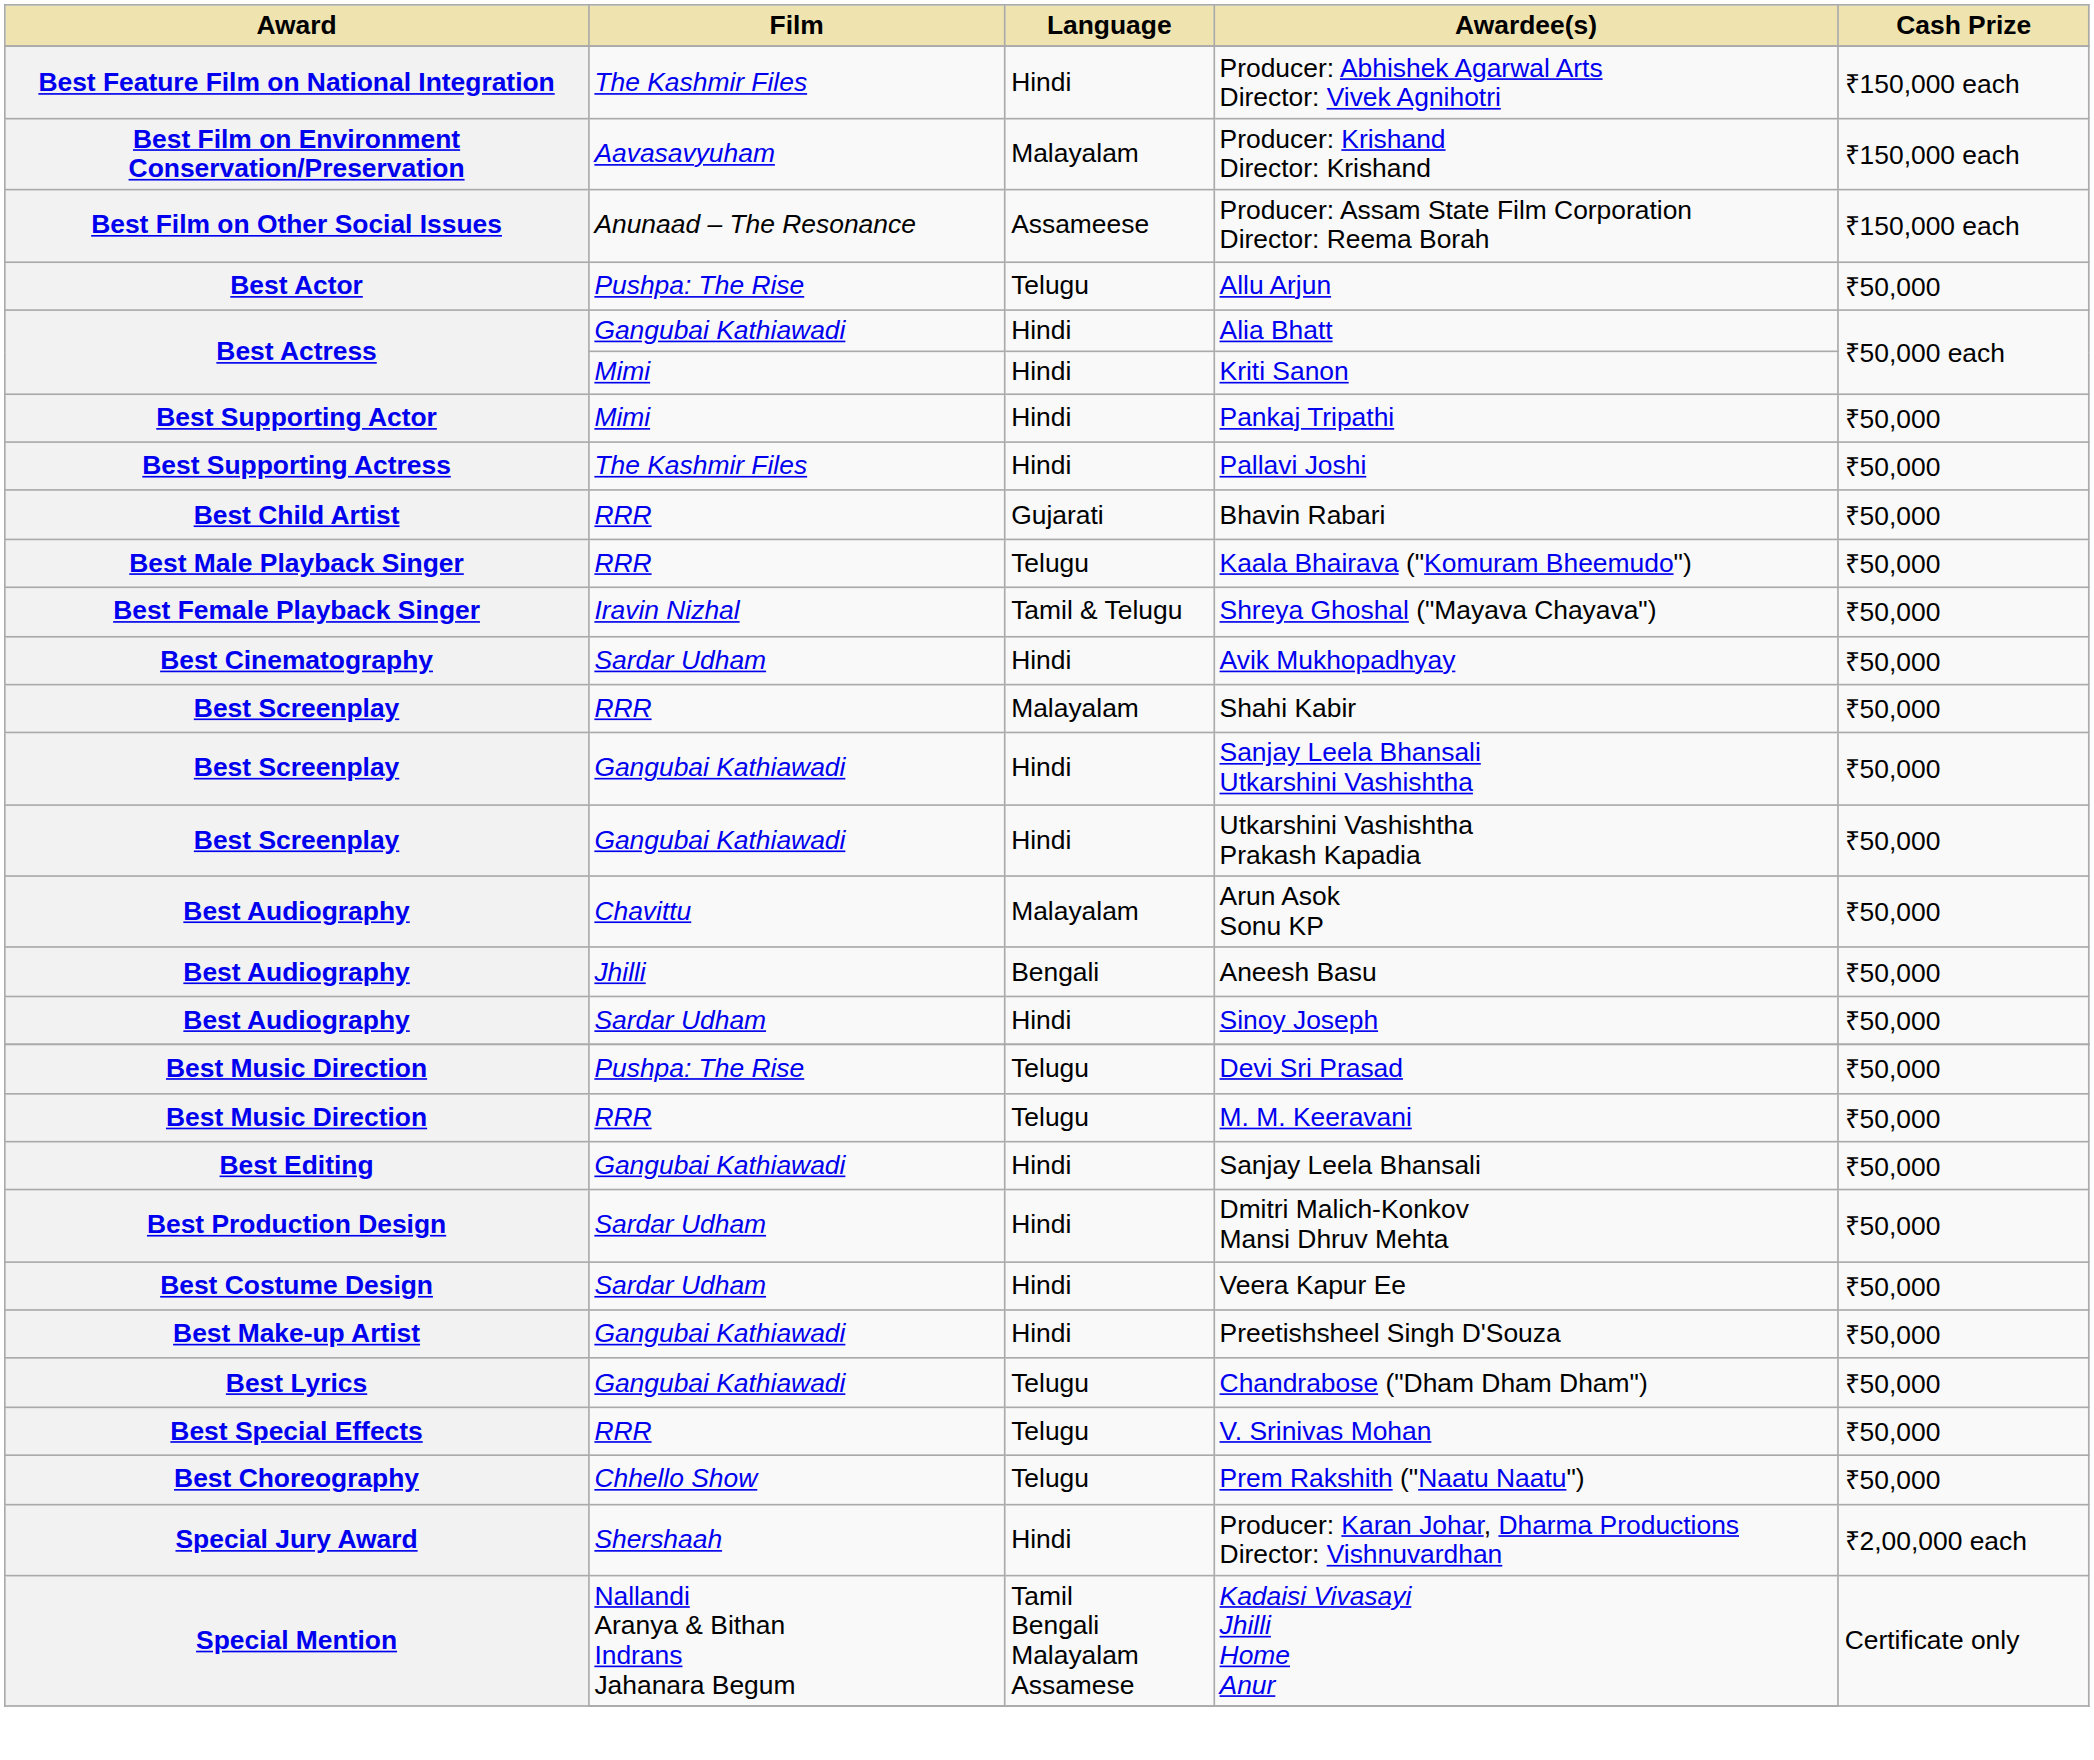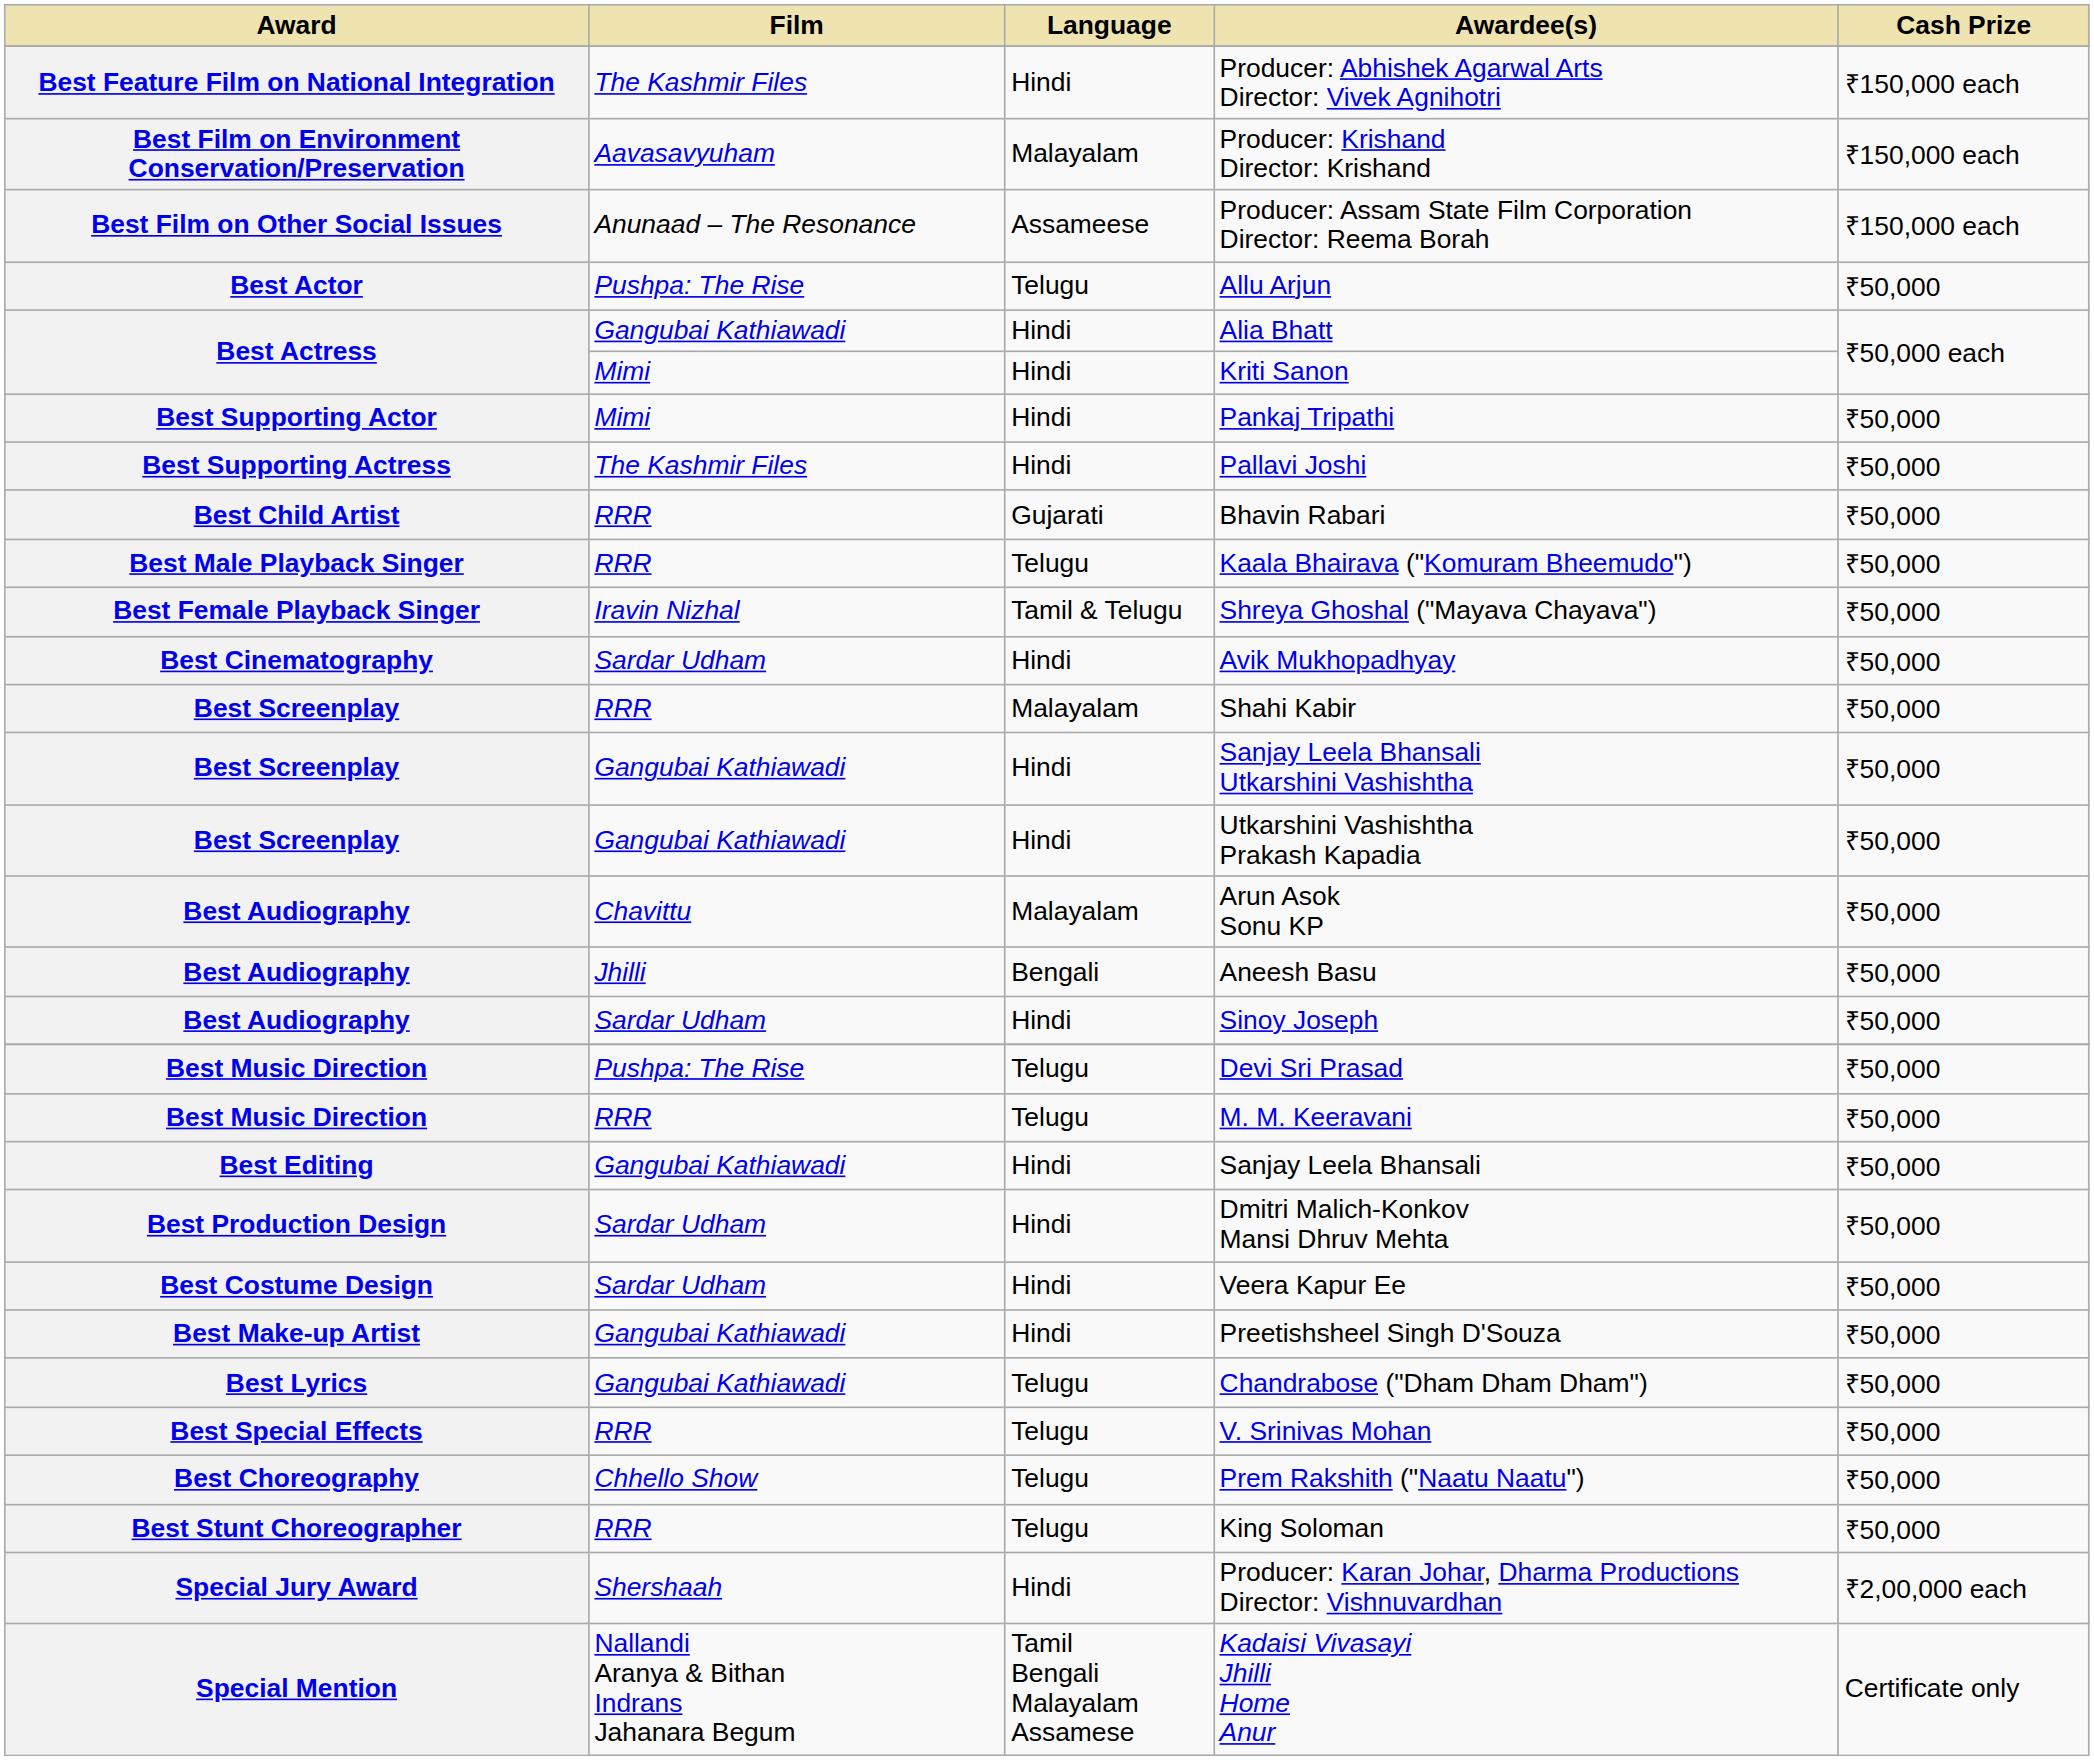 <table class="wikitable plainrowheaders" style="width:100%;">
 <tr>
 <th style="background-color:#EFE4B0;width:28%;">Award</th>
 <th style="background-color:#EFE4B0;width:20%;">Film</th>
 <th style="background-color:#EFE4B0;width:10%;">Language</th>
 <th style="background-color:#EFE4B0;width:30%;">Awardee(s)</th>
 <th style="background-color:#EFE4B0;width:12%;">Cash Prize</th>
 </tr>
 <tr>
 </tr>
 <tr>
 <th scope="row"><a href='#'>Best Feature Film on National Integration</a></th>
 <td><em><a href='#'>The Kashmir Files</a></em></td>
 <td>Hindi</td>
 <td>Producer: <a href='#'>Abhishek Agarwal Arts</a><br>Director: <a href='#'>Vivek Agnihotri</a></td>
 <td>₹150,000 each</td>
 </tr>
 <tr>
 <th scope="row"><a href='#'>Best Film on Environment Conservation/Preservation</a></th>
 <td><em><a href='#'>Aavasavyuham</a></em></td>
 <td>Malayalam</td>
 <td>Producer: <a href='#'>Krishand</a><br>Director: Krishand</td>
 <td>₹150,000 each</td>
 </tr>
 <tr>
 <th scope="row"><a href='#'>Best Film on Other Social Issues</a></th>
 <td><em>Anunaad – The Resonance</em></td>
 <td>Assameese</td>
 <td>Producer: Assam State Film Corporation<br>Director: Reema Borah</td>
 <td>₹150,000 each</td>
 </tr>
 <tr>
 <th scope="row"><a href='#'>Best Actor</a></th>
 <td><em><a href='#'>Pushpa: The Rise</a></em></td>
 <td>Telugu</td>
 <td><a href='#'>Allu Arjun</a></td>
 <td>₹50,000</td>
 </tr>
 <tr>
 <th rowspan="2" scope="row"><a href='#'>Best Actress</a></th>
 <td><em><a href='#'>Gangubai Kathiawadi</a></em></td>
 <td>Hindi</td>
 <td><a href='#'>Alia Bhatt</a></td>
 <td rowspan="2">₹50,000 each</td>
 </tr>
 <tr>
 <td><em><a href='#'>Mimi</a></em></td>
 <td>Hindi</td>
 <td><a href='#'>Kriti Sanon</a></td>
 </tr>
 <tr>
 <th scope="row"><a href='#'>Best Supporting Actor</a></th>
 <td><em><a href='#'>Mimi</a></em></td>
 <td>Hindi</td>
 <td><a href='#'>Pankaj Tripathi</a></td>
 <td>₹50,000</td>
 </tr>
 <tr>
 <th scope="row"><a href='#'>Best Supporting Actress</a></th>
 <td><em><a href='#'>The Kashmir Files</a></em></td>
 <td>Hindi</td>
 <td><a href='#'>Pallavi Joshi</a></td>
 <td>₹50,000</td>
 </tr>
 <tr>
 <th scope="row"><a href='#'>Best Child Artist</a></th>
 <td><em><a href='#'>RRR</a></em></td>
 <td>Gujarati</td>
 <td>Bhavin Rabari</td>
 <td>₹50,000</td>
 </tr>
 <tr>
 <th scope="row"><a href='#'>Best Male Playback Singer</a></th>
 <td><em><a href='#'>RRR</a></em></td>
 <td>Telugu</td>
 <td><a href='#'>Kaala Bhairava</a> ("<a href='#'>Komuram Bheemudo</a>")</td>
 <td>₹50,000</td>
 </tr>
 <tr>
 <th scope="row"><a href='#'>Best Female Playback Singer</a></th>
 <td><em><a href='#'>Iravin Nizhal</a></em></td>
 <td>Tamil & Telugu</td>
 <td><a href='#'>Shreya Ghoshal</a> ("Mayava Chayava")</td>
 <td>₹50,000</td>
 </tr>
 <tr>
 <th scope="row"><a href='#'>Best Cinematography</a></th>
 <td><em><a href='#'>Sardar Udham</a></em></td>
 <td>Hindi</td>
 <td><a href='#'>Avik Mukhopadhyay</a></td>
 <td>₹50,000</td>
 </tr>
 <tr>
 <th scope="row"><a href='#'>Best Screenplay</a><br></th>
 <td><em><a href='#'>RRR</a></em></td>
 <td>Malayalam</td>
 <td>Shahi Kabir</td>
 <td>₹50,000</td>
 </tr>
 <tr>
 <th scope="row"><a href='#'>Best Screenplay</a><br></th>
 <td><em><a href='#'>Gangubai Kathiawadi</a></em></td>
 <td>Hindi</td>
 <td><a href='#'>Sanjay Leela Bhansali</a><br><a href='#'>Utkarshini Vashishtha</a></td>
 <td>₹50,000</td>
 </tr>
 <tr>
 <th scope="row"><a href='#'>Best Screenplay</a><br></th>
 <td><em><a href='#'>Gangubai Kathiawadi</a></em></td>
 <td>Hindi</td>
 <td>Utkarshini Vashishtha<br>Prakash Kapadia</td>
 <td>₹50,000</td>
 </tr>
 <tr>
 <th scope="row"><a href='#'>Best Audiography</a><br></th>
 <td><em><a href='#'>Chavittu</a></em></td>
 <td>Malayalam</td>
 <td>Arun Asok<br>Sonu KP</td>
 <td>₹50,000</td>
 </tr>
 <tr>
 <th scope="row"><a href='#'>Best Audiography</a><br></th>
 <td><em><a href='#'>Jhilli</a></em></td>
 <td>Bengali</td>
 <td>Aneesh Basu</td>
 <td>₹50,000</td>
 </tr>
 <tr>
 <th scope="row"><a href='#'>Best Audiography</a><br></th>
 <td><em><a href='#'>Sardar Udham</a></em></td>
 <td>Hindi</td>
 <td><a href='#'>Sinoy Joseph</a></td>
 <td>₹50,000</td>
 </tr>
 <tr>
 </tr>
 <tr>
 <th scope="row"><a href='#'>Best Music Direction</a><br></th>
 <td><em><a href='#'>Pushpa: The Rise</a></em></td>
 <td>Telugu</td>
 <td><a href='#'>Devi Sri Prasad</a></td>
 <td>₹50,000</td>
 </tr>
 <tr>
 <th scope="row"><a href='#'>Best Music Direction</a><br></th>
 <td><em><a href='#'>RRR</a></em></td>
 <td>Telugu</td>
 <td><a href='#'>M. M. Keeravani</a></td>
 <td>₹50,000</td>
 </tr>
 <tr>
 <th scope="row"><a href='#'>Best Editing</a></th>
 <td><em><a href='#'>Gangubai Kathiawadi</a></em></td>
 <td>Hindi</td>
 <td>Sanjay Leela Bhansali</td>
 <td>₹50,000</td>
 </tr>
 <tr>
 <th scope="row"><a href='#'>Best Production Design</a></th>
 <td><em><a href='#'>Sardar Udham</a></em></td>
 <td>Hindi</td>
 <td>Dmitri Malich-Konkov<br>Mansi Dhruv Mehta</td>
 <td>₹50,000</td>
 </tr>
 <tr>
 <th scope="row"><a href='#'>Best Costume Design</a></th>
 <td><em><a href='#'>Sardar Udham</a></em></td>
 <td>Hindi</td>
 <td>Veera Kapur Ee</td>
 <td>₹50,000</td>
 </tr>
 <tr>
 <th scope="row"><a href='#'>Best Make-up Artist</a></th>
 <td><em><a href='#'>Gangubai Kathiawadi</a></em></td>
 <td>Hindi</td>
 <td>Preetishsheel Singh D'Souza</td>
 <td>₹50,000</td>
 </tr>
 <tr>
 <th scope="row"><a href='#'>Best Lyrics</a></th>
 <td><em><a href='#'>Gangubai Kathiawadi</a></em></td>
 <td>Telugu</td>
 <td><a href='#'>Chandrabose</a> ("Dham Dham Dham")</td>
 <td>₹50,000</td>
 </tr>
 <tr>
 <th scope="row"><a href='#'>Best Special Effects</a></th>
 <td><em><a href='#'>RRR</a></em></td>
 <td>Telugu</td>
 <td><a href='#'>V. Srinivas Mohan</a></td>
 <td>₹50,000</td>
 </tr>
 <tr>
 <th scope="row"><a href='#'>Best Choreography</a></th>
 <td><em><a href='#'>Chhello Show</a></em></td>
 <td>Telugu</td>
 <td><a href='#'>Prem Rakshith</a> ("<a href='#'>Naatu Naatu</a>")</td>
 <td>₹50,000</td>
 </tr>
 <tr>
+<th scope="row"><a href='#'>Best Stunt Choreographer</a></th>
+<td><em><a href='#'>RRR</a></em></td>
+<td>Telugu</td>
+<td>King Soloman</td>
+<td>₹50,000</td>
+</tr>
+<tr>
 <th scope="row"><a href='#'>Special Jury Award</a></th>
 <td><em><a href='#'>Shershaah</a></em></td>
 <td>Hindi</td>
 <td>Producer: <a href='#'>Karan Johar</a>, <a href='#'>Dharma Productions</a><br>Director: <a href='#'>Vishnuvardhan</a></td>
 <td>₹2,00,000 each</td>
 </tr>
 <tr>
 <th scope="row" rowspan="4"><a href='#'>Special Mention</a></th>
 <td><a href='#'>Nallandi</a><br>Aranya & Bithan<br><a href='#'>Indrans</a><br>Jahanara Begum</td>
 <td>Tamil<br>Bengali<br>Malayalam<br>Assamese</td>
 <td><em><a href='#'>Kadaisi Vivasayi</a></em><br><em><a href='#'>Jhilli</a></em><br><em><a href='#'>Home</a></em><br><em><a href='#'>Anur</a></em></td>
 <td rowspan="4">Certificate only</td>
 </tr>
 <tr>
 </tr>
 </table>
